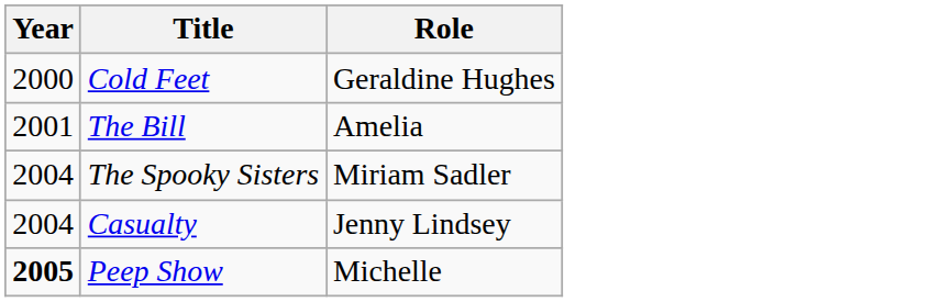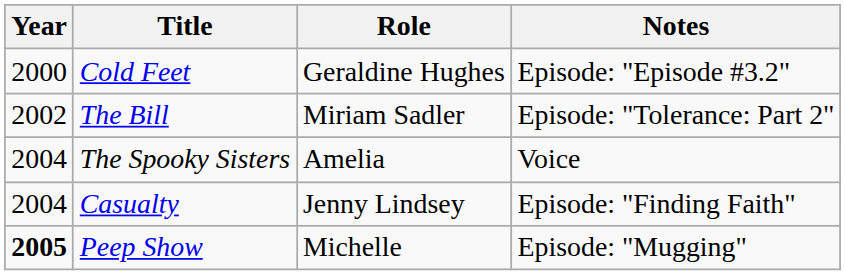 <table class="wikitable sortable">
 <tr>
 <th>Year</th>
 <th>Title</th>
 <th>Role</th>
+<th>Notes</th>
 </tr>
 <tr>
 <td>2000</td>
 <td><em><a href='#'>Cold Feet</a></em></td>
 <td>Geraldine Hughes</td>
+<td>Episode: "Episode #3.2"</td>
 </tr>
 <tr>
-<td>2001</td>
+<td>2002</td>
 <td><em><a href='#'>The Bill</a></em></td>
-<td>Amelia</td>
+<td>Miriam Sadler</td>
+<td>Episode: "Tolerance: Part 2"</td>
 </tr>
 <tr>
 <td>2004</td>
 <td><em>The Spooky Sisters</em></td>
-<td>Miriam Sadler</td>
+<td>Amelia</td>
+<td>Voice</td>
 </tr>
 <tr>
 <td>2004</td>
 <td><em><a href='#'>Casualty</a></em></td>
 <td>Jenny Lindsey</td>
+<td>Episode: "Finding Faith"</td>
 </tr>
 <tr>
 <td><strong>2005</strong></td>
 <td><em><a href='#'>Peep Show</a></em></td>
 <td>Michelle</td>
+<td>Episode: "Mugging"</td>
 </tr>
 </table>
